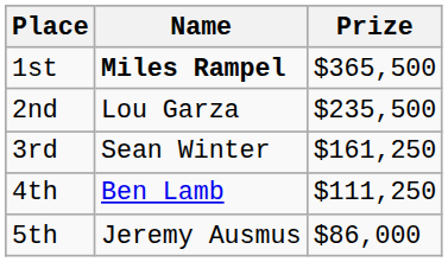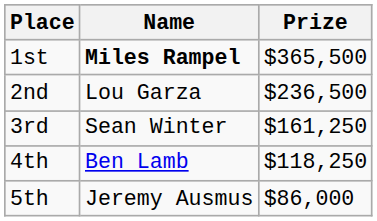 <table class="wikitable">
 <tr>
 <th>Place</th>
 <th>Name</th>
 <th>Prize</th>
 </tr>
 <tr>
 <td>1st</td>
 <td><strong> Miles Rampel</strong></td>
 <td>$365,500</td>
 </tr>
 <tr>
 <td>2nd</td>
 <td> Lou Garza</td>
-<td>$235,500</td>
+<td>$236,500</td>
 </tr>
 <tr>
 <td>3rd</td>
 <td> Sean Winter</td>
 <td>$161,250</td>
 </tr>
 <tr>
 <td>4th</td>
 <td> <a href='#'>Ben Lamb</a></td>
-<td>$111,250</td>
+<td>$118,250</td>
 </tr>
 <tr>
 <td>5th</td>
 <td> Jeremy Ausmus</td>
 <td>$86,000</td>
 </tr>
 </table>
